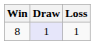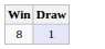 <table class="wikitable">
 <tr>
 <th>Win</th>
 <th>Draw</th>
-<th>Loss</th>
 </tr>
 <tr>
 <td align=center>8</td>
 <td align=center style="background: lavender;">1</td>
-<td align=center>1</td>
 </tr>
 </table>
